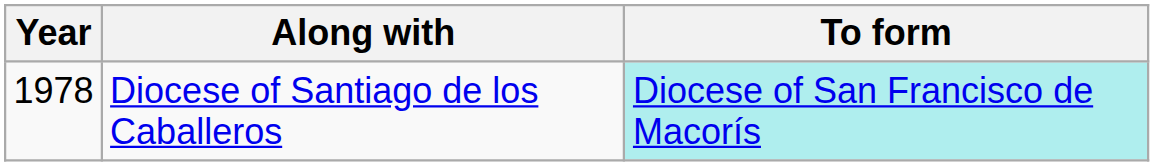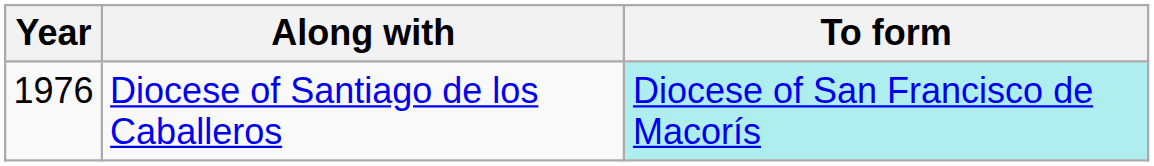 <table class="wikitable">
 <tr>
 <th>Year</th>
 <th width="225">Along with</th>
 <th width="225">To form</th>
 </tr>
 <tr valign="top">
-<td>1978</td>
+<td>1976</td>
 <td><a href='#'>Diocese of Santiago de los Caballeros</a></td>
 <td style="background: paleturquoise;"><a href='#'>Diocese of San Francisco de Macorís</a></td>
 </tr>
 </table>
